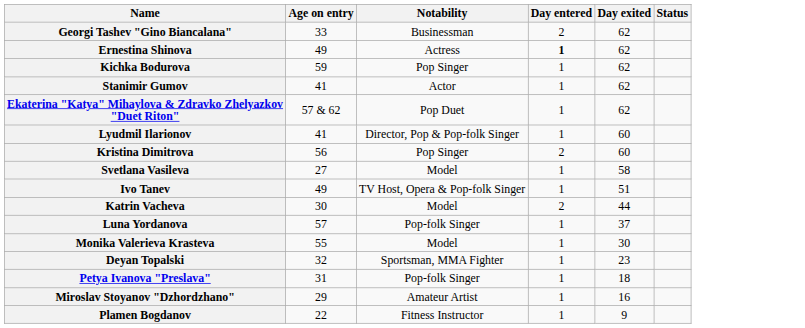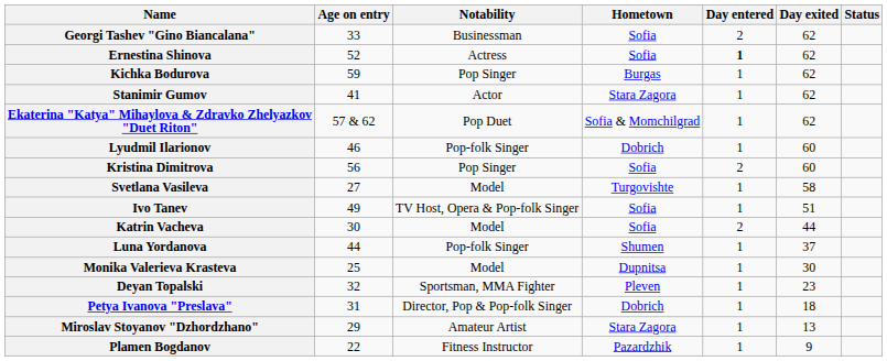 <table class="wikitable" style="text-align:center; line-height:17px; width:auto;">
 <tr>
 <th>Name</th>
 <th>Age on entry</th>
 <th>Notability</th>
+<th>Hometown</th>
 <th>Day entered</th>
 <th>Day exited</th>
 <th>Status</th>
 </tr>
 <tr>
 <th>Georgi Tashev "Gino Biancalana"</th>
 <td>33</td>
 <td>Businessman</td>
+<td><a href='#'>Sofia</a></td>
 <td>2</td>
 <td>62</td>
 <td></td>
 </tr>
 <tr>
 <th>Ernestina Shinova</th>
-<td>49</td>
+<td>52</td>
 <td>Actress</td>
+<td><a href='#'>Sofia</a></td>
 <td><strong>1</strong></td>
 <td>62</td>
 <td></td>
 </tr>
 <tr>
 <th>Kichka Bodurova</th>
 <td>59</td>
 <td>Pop Singer</td>
+<td><a href='#'>Burgas</a></td>
 <td>1</td>
 <td>62</td>
 <td></td>
 </tr>
 <tr>
 <th>Stanimir Gumov</th>
 <td>41</td>
 <td>Actor</td>
+<td><a href='#'>Stara Zagora</a></td>
 <td>1</td>
 <td>62</td>
 <td></td>
 </tr>
 <tr>
 <th><a href='#'>Ekaterina "Katya" Mihaylova & Zdravko Zhelyazkov<br>"Duet Riton"</a></th>
 <td>57 & 62</td>
 <td>Pop Duet</td>
+<td><a href='#'>Sofia</a> & <a href='#'>Momchilgrad</a></td>
 <td>1</td>
 <td>62</td>
 <td></td>
 </tr>
 <tr>
 <th>Lyudmil Ilarionov</th>
-<td>41</td>
-<td>Director, Pop & Pop-folk Singer</td>
+<td>46</td>
+<td>Pop-folk Singer</td>
+<td><a href='#'>Dobrich</a></td>
 <td>1</td>
 <td>60</td>
 <td></td>
 </tr>
 <tr>
 <th>Kristina Dimitrova</th>
 <td>56</td>
 <td>Pop Singer</td>
+<td><a href='#'>Sofia</a></td>
 <td>2</td>
 <td>60</td>
 <td></td>
 </tr>
 <tr>
 <th>Svetlana Vasileva</th>
 <td>27</td>
 <td>Model</td>
+<td><a href='#'>Turgovishte</a></td>
 <td>1</td>
 <td>58</td>
 <td></td>
 </tr>
 <tr>
 <th>Ivo Tanev</th>
 <td>49</td>
 <td>TV Host, Opera & Pop-folk Singer</td>
+<td><a href='#'>Sofia</a></td>
 <td>1</td>
 <td>51</td>
 <td></td>
 </tr>
 <tr>
 <th>Katrin Vacheva</th>
 <td>30</td>
 <td>Model</td>
+<td><a href='#'>Sofia</a></td>
 <td>2</td>
 <td>44</td>
 <td></td>
 </tr>
 <tr>
 <th>Luna Yordanova</th>
-<td>57</td>
+<td>44</td>
 <td>Pop-folk Singer</td>
+<td><a href='#'>Shumen</a></td>
 <td>1</td>
 <td>37</td>
 <td></td>
 </tr>
 <tr>
 <th>Monika Valerieva Krasteva</th>
-<td>55</td>
+<td>25</td>
 <td>Model</td>
+<td><a href='#'>Dupnitsa</a></td>
 <td>1</td>
 <td>30</td>
 <td></td>
 </tr>
 <tr>
 <th>Deyan Topalski</th>
 <td>32</td>
 <td>Sportsman, MMA Fighter</td>
+<td><a href='#'>Pleven</a></td>
 <td>1</td>
 <td>23</td>
 <td></td>
 </tr>
 <tr>
 <th><a href='#'>Petya Ivanova "Preslava"</a></th>
 <td>31</td>
-<td>Pop-folk Singer</td>
+<td>Director, Pop & Pop-folk Singer</td>
+<td><a href='#'>Dobrich</a></td>
 <td>1</td>
 <td>18</td>
 <td></td>
 </tr>
 <tr>
 <th>Miroslav Stoyanov "Dzhordzhano"</th>
 <td>29</td>
 <td>Amateur Artist</td>
+<td><a href='#'>Stara Zagora</a></td>
 <td>1</td>
-<td>16</td>
+<td>13</td>
 <td></td>
 </tr>
 <tr>
 <th>Plamen Bogdanov</th>
 <td>22</td>
 <td>Fitness Instructor</td>
+<td><a href='#'>Pazardzhik</a></td>
 <td>1</td>
 <td>9</td>
 <td></td>
 </tr>
 </table>
